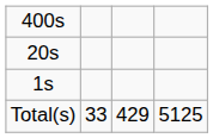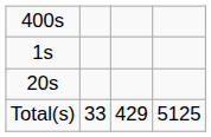 <table class="wikitable" style="text-align:center; margin-left:1em; float: right" >
 <tr>
 <td>400s</td>
+<td></td>
+<td></td>
+<td></td>
+</tr>
+<tr>
+<td>1s</td>
 <td></td>
 <td></td>
 <td></td>
 </tr>
 <tr>
 <td>20s</td>
 <td></td>
 <td></td>
 <td></td>
 </tr>
 <tr>
-<td>1s</td>
-<td></td>
-<td></td>
-<td></td>
-</tr>
-<tr>
 <td>Total(s)</td>
 <td>33</td>
 <td>429</td>
 <td>5125</td>
 </tr>
 </table>
